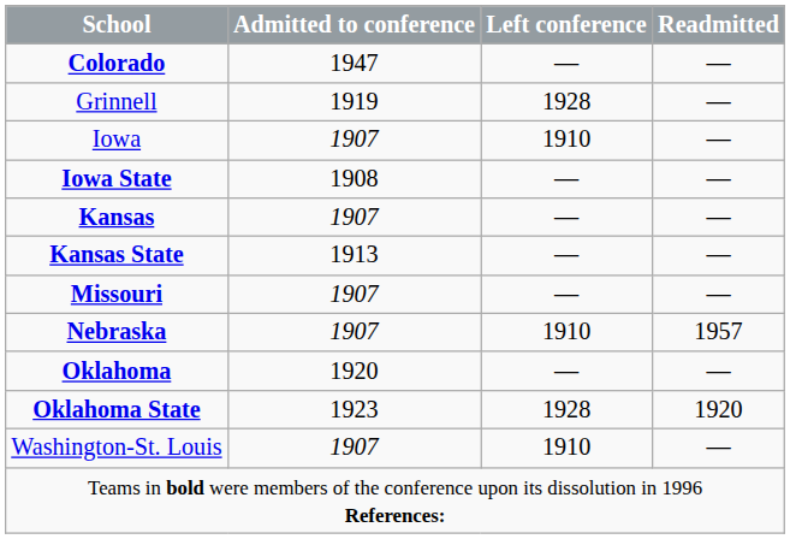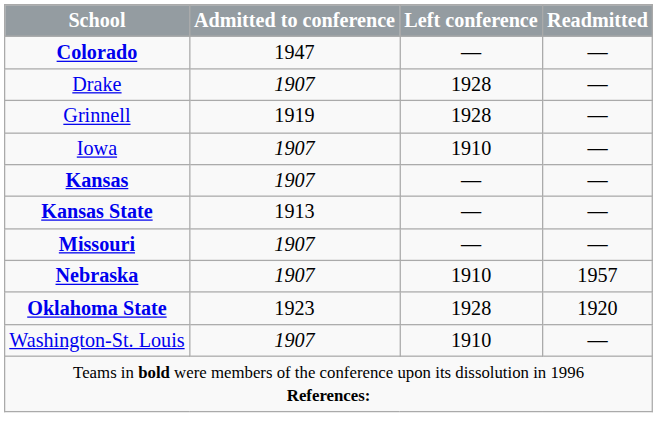 <table class="wikitable" style="text-align:center;">
 <tr>
 </tr>
 <tr>
 <th style="background:#949CA1;color:white;">School</th>
 <th style="background:#949CA1;color:white;">Admitted to conference</th>
 <th style="background:#949CA1;color:white;">Left conference</th>
 <th style="background:#949CA1;color:white;">Readmitted</th>
 </tr>
 <tr>
 <td><strong><a href='#'>Colorado</a></strong></td>
 <td>1947</td>
 <td>—</td>
 <td>—</td>
 </tr>
 <tr>
+<td><a href='#'>Drake</a></td>
+<td><em>1907</em></td>
+<td>1928</td>
+<td>—</td>
+</tr>
+<tr>
 <td><a href='#'>Grinnell</a></td>
 <td>1919</td>
 <td>1928</td>
 <td>—</td>
 </tr>
 <tr>
 <td><a href='#'>Iowa</a></td>
 <td><em>1907</em></td>
 <td>1910</td>
-<td>—</td>
-</tr>
-<tr>
-<td><strong><a href='#'>Iowa State</a></strong></td>
-<td>1908</td>
-<td>—</td>
 <td>—</td>
 </tr>
 <tr>
 <td><strong><a href='#'>Kansas</a></strong></td>
 <td><em>1907</em></td>
 <td>—</td>
 <td>—</td>
 </tr>
 <tr>
 <td><strong><a href='#'>Kansas State</a></strong></td>
 <td>1913</td>
 <td>—</td>
 <td>—</td>
 </tr>
 <tr>
 <td><strong><a href='#'>Missouri</a></strong></td>
 <td><em>1907</em></td>
 <td>—</td>
 <td>—</td>
 </tr>
 <tr>
 <td><strong><a href='#'>Nebraska</a></strong></td>
 <td><em>1907</em></td>
 <td>1910</td>
 <td>1957</td>
 </tr>
 <tr>
-<td><strong><a href='#'>Oklahoma</a></strong></td>
-<td>1920</td>
-<td>—</td>
-<td>—</td>
-</tr>
-<tr>
 <td><strong><a href='#'>Oklahoma State</a></strong></td>
 <td>1923</td>
 <td>1928</td>
 <td>1920</td>
 </tr>
 <tr>
 <td><a href='#'>Washington-St. Louis</a></td>
 <td><em>1907</em></td>
 <td>1910</td>
 <td>—</td>
 </tr>
 <tr>
 <td colspan="4"><small>Teams in <strong>bold</strong> were members of the conference upon its dissolution in 1996<br><strong> References:</strong> </small></td>
 </tr>
 </table>
